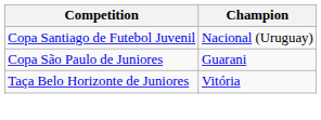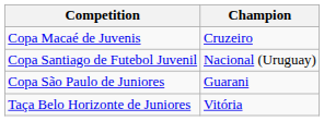 <table class="wikitable">
 <tr>
 <th>Competition</th>
 <th>Champion</th>
+</tr>
+<tr>
+<td><a href='#'>Copa Macaé de Juvenis</a></td>
+<td><a href='#'>Cruzeiro</a></td>
 </tr>
 <tr>
 <td><a href='#'>Copa Santiago de Futebol Juvenil</a></td>
 <td><a href='#'>Nacional</a> (Uruguay)</td>
 </tr>
 <tr>
 <td><a href='#'>Copa São Paulo de Juniores</a></td>
 <td><a href='#'>Guarani</a></td>
 </tr>
 <tr>
 <td><a href='#'>Taça Belo Horizonte de Juniores</a></td>
 <td><a href='#'>Vitória</a></td>
 </tr>
 </table>
